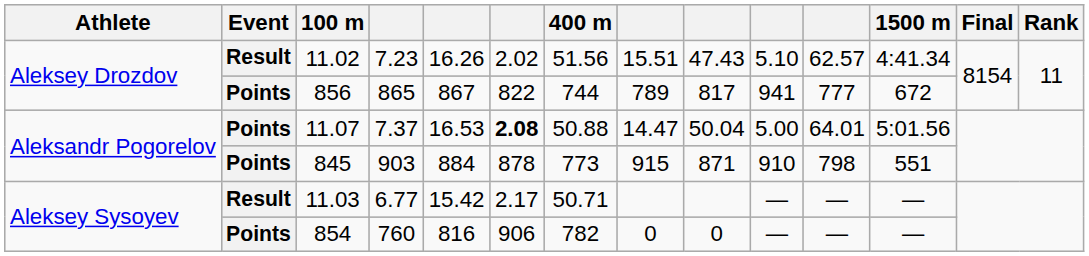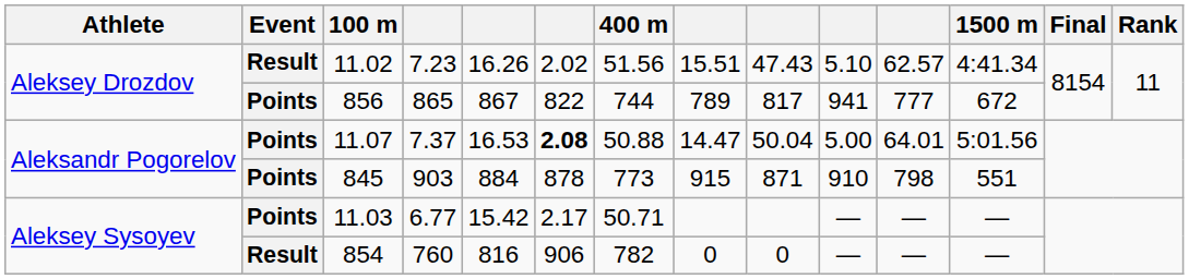 <table class="wikitable" style="font-size:90%">
 <tr>
 <th>Athlete</th>
 <th>Event</th>
 <th>100 m</th>
 <th></th>
 <th></th>
 <th></th>
 <th>400 m</th>
 <th></th>
 <th></th>
 <th></th>
 <th></th>
 <th>1500 m</th>
 <th>Final</th>
 <th>Rank</th>
 </tr>
 <tr align=center>
 <td rowspan=2 align=left><a href='#'>Aleksey Drozdov</a></td>
 <th style="font-size:95%">Result</th>
 <td>11.02</td>
 <td>7.23</td>
 <td>16.26</td>
 <td>2.02</td>
 <td>51.56</td>
 <td>15.51</td>
 <td>47.43</td>
 <td>5.10</td>
 <td>62.57</td>
 <td>4:41.34</td>
 <td rowspan=2>8154</td>
 <td rowspan=2>11</td>
 </tr>
 <tr align=center>
 <th style="font-size:95%">Points</th>
 <td>856</td>
 <td>865</td>
 <td>867</td>
 <td>822</td>
 <td>744</td>
 <td>789</td>
 <td>817</td>
 <td>941</td>
 <td>777</td>
 <td>672</td>
 </tr>
 <tr align=center>
 <td rowspan=2 align=left><a href='#'>Aleksandr Pogorelov</a></td>
 <th style="font-size:95%">Points</th>
 <td>11.07</td>
 <td>7.37</td>
 <td>16.53</td>
 <td><strong>2.08</strong></td>
 <td>50.88</td>
 <td>14.47</td>
 <td>50.04</td>
 <td>5.00</td>
 <td>64.01</td>
 <td>5:01.56</td>
 <td rowspan=2 colspan=2></td>
 </tr>
 <tr align=center>
 <th style="font-size:95%">Points</th>
 <td>845</td>
 <td>903</td>
 <td>884</td>
 <td>878</td>
 <td>773</td>
 <td>915</td>
 <td>871</td>
 <td>910</td>
 <td>798</td>
 <td>551</td>
 </tr>
 <tr align=center>
 <td rowspan=2 align=left><a href='#'>Aleksey Sysoyev</a></td>
-<th style="font-size:95%">Result</th>
+<th style="font-size:95%">Points</th>
 <td>11.03</td>
 <td>6.77</td>
 <td>15.42</td>
 <td>2.17</td>
 <td>50.71</td>
 <td></td>
 <td></td>
 <td>—</td>
 <td>—</td>
 <td>—</td>
 <td rowspan=2 colspan=2></td>
 </tr>
 <tr align=center>
-<th style="font-size:95%">Points</th>
+<th style="font-size:95%">Result</th>
 <td>854</td>
 <td>760</td>
 <td>816</td>
 <td>906</td>
 <td>782</td>
 <td>0</td>
 <td>0</td>
 <td>—</td>
 <td>—</td>
 <td>—</td>
 </tr>
 </table>
